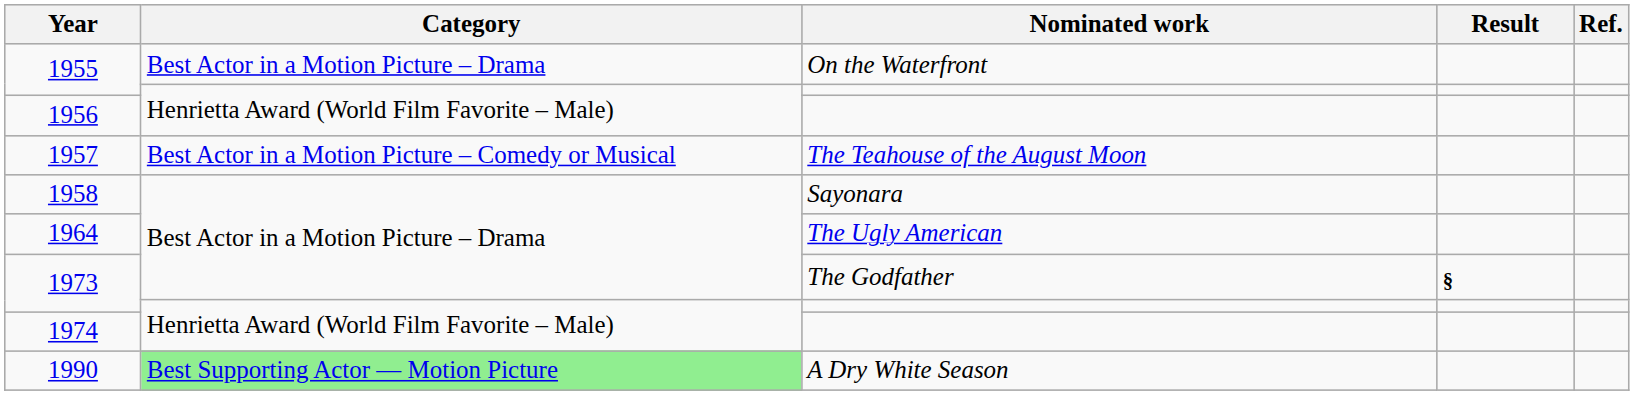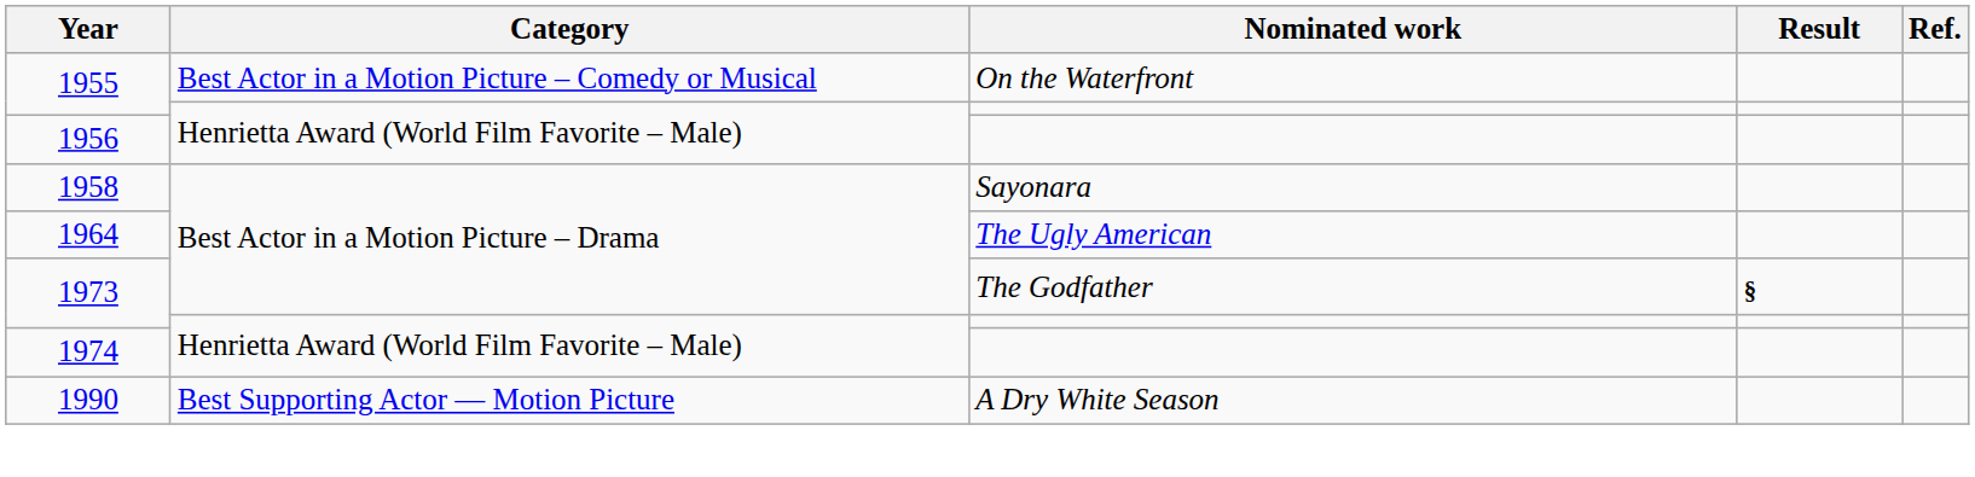 <table class=wikitable>
 <tr>
 <th scope="col" style="width:5em;">Year</th>
 <th scope="col" style="width:26em;">Category</th>
 <th scope="col" style="width:25em;">Nominated work</th>
 <th scope="col" style="width:5em;">Result</th>
 <th>Ref.</th>
 </tr>
 <tr>
 <td style="text-align:center;", rowspan="2"><a href='#'>1955</a></td>
-<td><a href='#'>Best Actor in a Motion Picture – Drama</a></td>
+<td><a href='#'>Best Actor in a Motion Picture – Comedy or Musical</a></td>
 <td><em>On the Waterfront</em></td>
 <td></td>
 <td style="text-align:center;"></td>
 </tr>
 <tr>
 <td rowspan="2">Henrietta Award (World Film Favorite – Male)</td>
 <td></td>
 <td></td>
 <td style="text-align:center;"></td>
 </tr>
 <tr>
 <td style="text-align:center;"><a href='#'>1956</a></td>
 <td></td>
-<td></td>
-<td style="text-align:center;"></td>
-</tr>
-<tr>
-<td style="text-align:center;"><a href='#'>1957</a></td>
-<td><a href='#'>Best Actor in a Motion Picture – Comedy or Musical</a></td>
-<td><em><a href='#'>The Teahouse of the August Moon</a></em></td>
 <td></td>
 <td style="text-align:center;"></td>
 </tr>
 <tr>
 <td style="text-align:center;"><a href='#'>1958</a></td>
 <td rowspan="3">Best Actor in a Motion Picture – Drama</td>
 <td><em>Sayonara</em></td>
 <td></td>
 <td style="text-align:center;"></td>
 </tr>
 <tr>
 <td style="text-align:center;"><a href='#'>1964</a></td>
 <td><em><a href='#'>The Ugly American</a></em></td>
 <td></td>
 <td style="text-align:center;"></td>
 </tr>
 <tr>
 <td style="text-align:center;" rowspan="2"><a href='#'>1973</a></td>
 <td><em>The Godfather</em></td>
 <td><sub><strong>§</strong></sub></td>
 <td style="text-align:center;"></td>
 </tr>
 <tr>
 <td rowspan="2">Henrietta Award (World Film Favorite – Male)</td>
 <td></td>
 <td></td>
 <td style="text-align:center;"></td>
 </tr>
 <tr>
 <td style="text-align:center;"><a href='#'>1974</a></td>
 <td></td>
 <td></td>
 <td style="text-align:center;"></td>
 </tr>
 <tr>
 <td style="text-align:center;"><a href='#'>1990</a></td>
-<td style="background: lightgreen;"><a href='#'>Best Supporting Actor — Motion Picture</a></td>
+<td><a href='#'>Best Supporting Actor — Motion Picture</a></td>
 <td><em>A Dry White Season</em></td>
 <td></td>
 <td style="text-align:center;"></td>
 </tr>
 </table>
